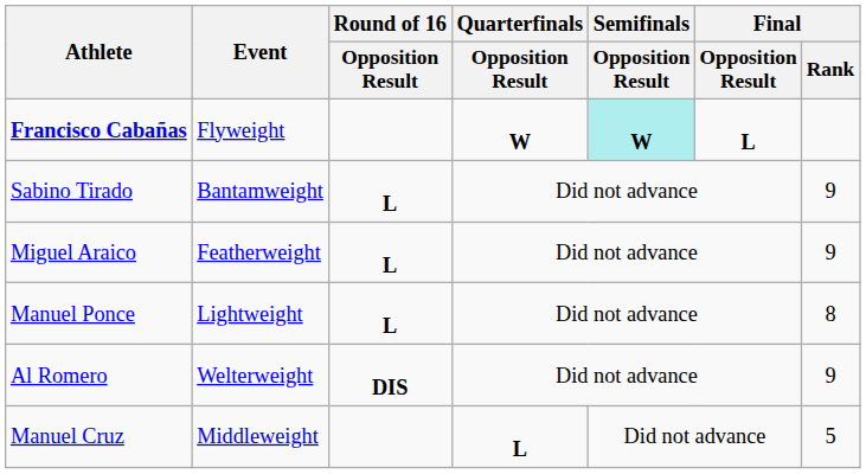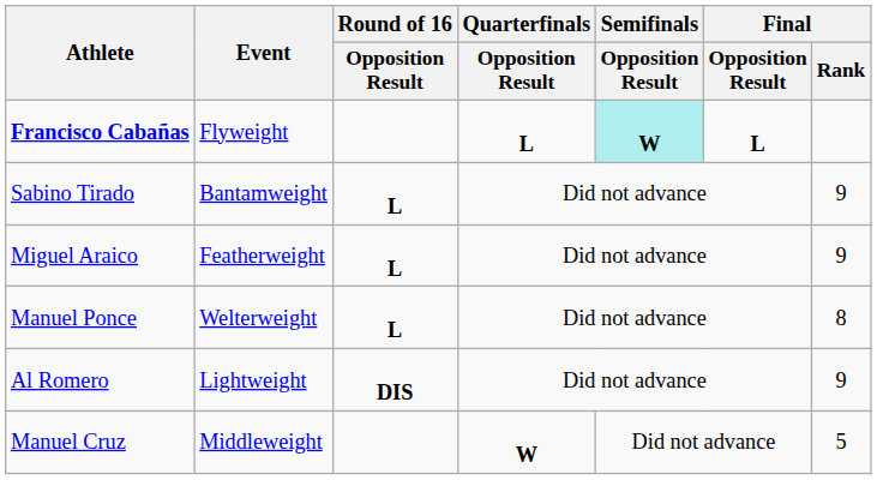 <table class="wikitable" style="font-size:90%">
 <tr>
 <th rowspan="2">Athlete</th>
 <th rowspan="2">Event</th>
 <th>Round of 16</th>
 <th>Quarterfinals</th>
 <th>Semifinals</th>
 <th colspan=2>Final</th>
 </tr>
 <tr style="font-size:95%">
 <th>Opposition<br>Result</th>
 <th>Opposition<br>Result</th>
 <th>Opposition<br>Result</th>
 <th>Opposition<br>Result</th>
 <th>Rank</th>
 </tr>
 <tr align=center>
 <td align=left><strong><a href='#'>Francisco Cabañas</a></strong></td>
 <td align=left><a href='#'>Flyweight</a></td>
 <td></td>
-<td><br><strong>W</strong></td>
+<td><br><strong>L</strong></td>
 <td style="background: paleturquoise;"><br><strong>W</strong></td>
 <td><br><strong>L</strong></td>
 <td></td>
 </tr>
 <tr align=center>
 <td align=left><a href='#'>Sabino Tirado</a></td>
 <td align=left><a href='#'>Bantamweight</a></td>
 <td><br><strong>L</strong></td>
 <td colspan=3>Did not advance</td>
 <td>9</td>
 </tr>
 <tr align=center>
 <td align=left><a href='#'>Miguel Araico</a></td>
 <td align=left><a href='#'>Featherweight</a></td>
 <td><br><strong>L</strong></td>
 <td colspan=3>Did not advance</td>
 <td>9</td>
 </tr>
 <tr align=center>
 <td align=left><a href='#'>Manuel Ponce</a></td>
-<td align=left><a href='#'>Lightweight</a></td>
+<td align=left><a href='#'>Welterweight</a></td>
 <td><br><strong>L</strong></td>
 <td colspan=3>Did not advance</td>
 <td>8</td>
 </tr>
 <tr align=center>
 <td align=left><a href='#'>Al Romero</a></td>
-<td align=left><a href='#'>Welterweight</a></td>
+<td align=left><a href='#'>Lightweight</a></td>
 <td><br><strong>DIS</strong></td>
 <td colspan=3>Did not advance</td>
 <td>9</td>
 </tr>
 <tr align=center>
 <td align=left><a href='#'>Manuel Cruz</a></td>
 <td align=left><a href='#'>Middleweight</a></td>
 <td></td>
-<td><br><strong>L</strong></td>
+<td><br><strong>W</strong></td>
 <td colspan=2>Did not advance</td>
 <td>5</td>
 </tr>
 </table>
